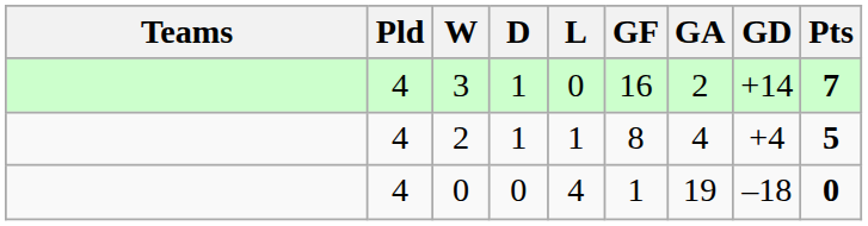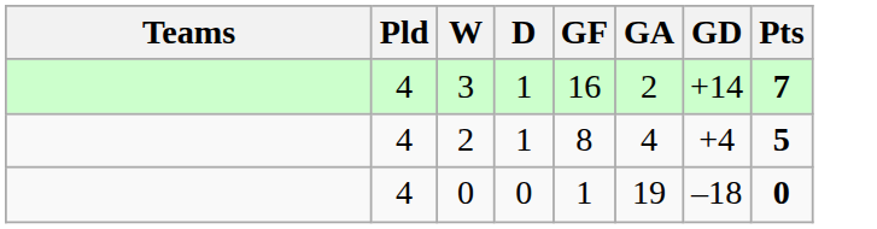 <table class="wikitable" style="text-align: center;">
 <tr>
 <th width=165>Teams</th>
 <th width=20>Pld</th>
 <th width=20>W</th>
 <th width=20>D</th>
-<th width=20>L</th>
 <th width=20>GF</th>
 <th width=20>GA</th>
 <th width=20>GD</th>
 <th width=20>Pts</th>
 </tr>
 <tr align=center style="background:#ccffcc;">
 <td style="text-align:left;"></td>
 <td>4</td>
 <td>3</td>
 <td>1</td>
-<td>0</td>
 <td>16</td>
 <td>2</td>
 <td>+14</td>
 <td><strong>7</strong></td>
 </tr>
 <tr align=center>
 <td style="text-align:left;"></td>
 <td>4</td>
 <td>2</td>
-<td>1</td>
 <td>1</td>
 <td>8</td>
 <td>4</td>
 <td>+4</td>
 <td><strong>5</strong></td>
 </tr>
 <tr align=center>
 <td style="text-align:left;"></td>
 <td>4</td>
 <td>0</td>
 <td>0</td>
-<td>4</td>
 <td>1</td>
 <td>19</td>
 <td>–18</td>
 <td><strong>0</strong></td>
 </tr>
 </table>
